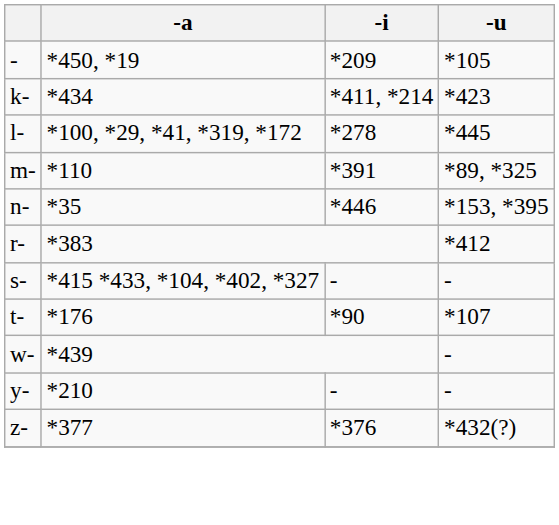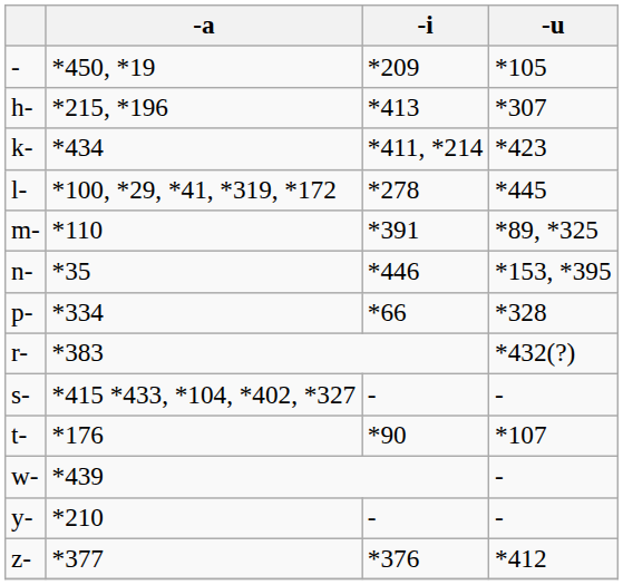 <table class="wikitable">
 <tr>
 <th></th>
 <th>-a</th>
 <th>-i</th>
 <th>-u</th>
 </tr>
 <tr>
 <td>-</td>
 <td>*450, *19</td>
 <td>*209</td>
 <td>*105</td>
+</tr>
+<tr>
+<td>h-</td>
+<td>*215, *196</td>
+<td>*413</td>
+<td>*307</td>
 </tr>
 <tr>
 <td>k-</td>
 <td>*434</td>
 <td>*411, *214</td>
 <td>*423</td>
 </tr>
 <tr>
 <td>l-</td>
 <td>*100, *29, *41, *319, *172</td>
 <td>*278</td>
 <td>*445</td>
 </tr>
 <tr>
 <td>m-</td>
 <td>*110</td>
 <td>*391</td>
 <td>*89, *325</td>
 </tr>
 <tr>
 <td>n-</td>
 <td>*35</td>
 <td>*446</td>
 <td>*153, *395</td>
 </tr>
 <tr>
+<td>p-</td>
+<td>*334</td>
+<td>*66</td>
+<td>*328</td>
+</tr>
+<tr>
 <td>r-</td>
 <td colspan=2>*383</td>
-<td>*412</td>
+<td>*432(?)</td>
 </tr>
 <tr>
 <td>s-</td>
 <td>*415 *433, *104, *402, *327</td>
 <td>-</td>
 <td>-</td>
 </tr>
 <tr>
 <td>t-</td>
 <td>*176</td>
 <td>*90</td>
 <td>*107</td>
 </tr>
 <tr>
 <td>w-</td>
 <td colspan=2>*439</td>
 <td>-</td>
 </tr>
 <tr>
 <td>y-</td>
 <td>*210</td>
 <td>-</td>
 <td>-</td>
 </tr>
 <tr>
 <td>z-</td>
 <td>*377</td>
 <td>*376</td>
-<td>*432(?)</td>
+<td>*412</td>
 </tr>
 <tr>
 </tr>
 </table>
